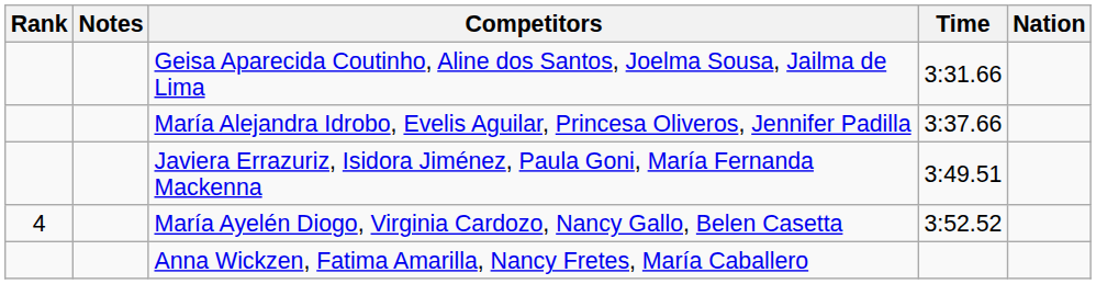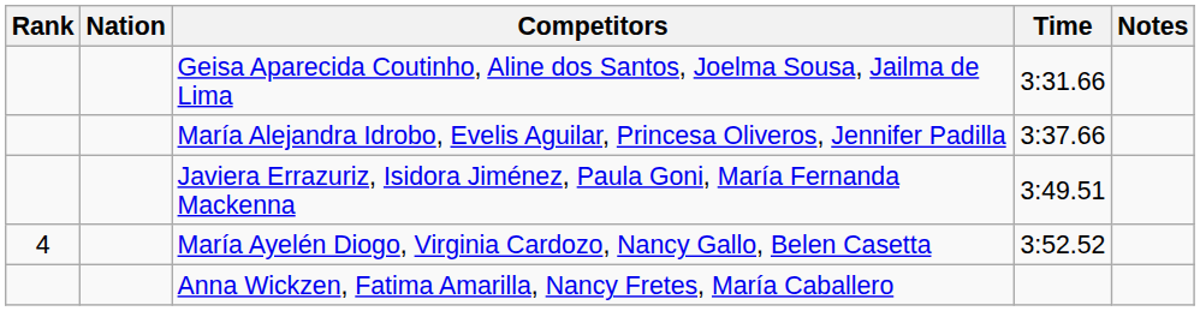 <table class="wikitable sortable" width=80% style="text-align:center; font-size:95%">
 <tr>
 <th>Rank</th>
-<th>Notes</th>
+<th>Nation</th>
 <th>Competitors</th>
 <th>Time</th>
-<th>Nation</th>
+<th>Notes</th>
 </tr>
 <tr>
 <td></td>
-<td></td>
+<td align=left></td>
 <td align=left><a href='#'>Geisa Aparecida Coutinho</a>, <a href='#'>Aline dos Santos</a>, <a href='#'>Joelma Sousa</a>, <a href='#'>Jailma de Lima</a></td>
 <td>3:31.66</td>
-<td align=left></td>
+<td></td>
 </tr>
 <tr>
 <td></td>
-<td></td>
+<td align=left></td>
 <td align=left><a href='#'>María Alejandra Idrobo</a>, <a href='#'>Evelis Aguilar</a>, <a href='#'>Princesa Oliveros</a>, <a href='#'>Jennifer Padilla</a></td>
 <td>3:37.66</td>
-<td align=left></td>
+<td></td>
 </tr>
 <tr>
 <td></td>
-<td></td>
+<td align=left></td>
 <td align=left><a href='#'>Javiera Errazuriz</a>, <a href='#'>Isidora Jiménez</a>, <a href='#'>Paula Goni</a>, <a href='#'>María Fernanda Mackenna</a></td>
 <td>3:49.51</td>
-<td align=left></td>
+<td></td>
 </tr>
 <tr>
 <td>4</td>
-<td></td>
+<td align=left></td>
 <td align=left><a href='#'>María Ayelén Diogo</a>, <a href='#'>Virginia Cardozo</a>, <a href='#'>Nancy Gallo</a>, <a href='#'>Belen Casetta</a></td>
 <td>3:52.52</td>
-<td align=left></td>
+<td></td>
 </tr>
 <tr>
 <td></td>
-<td></td>
+<td align=left></td>
 <td align=left><a href='#'>Anna Wickzen</a>, <a href='#'>Fatima Amarilla</a>, <a href='#'>Nancy Fretes</a>, <a href='#'>María Caballero</a></td>
 <td></td>
-<td align=left></td>
+<td></td>
 </tr>
 </table>
